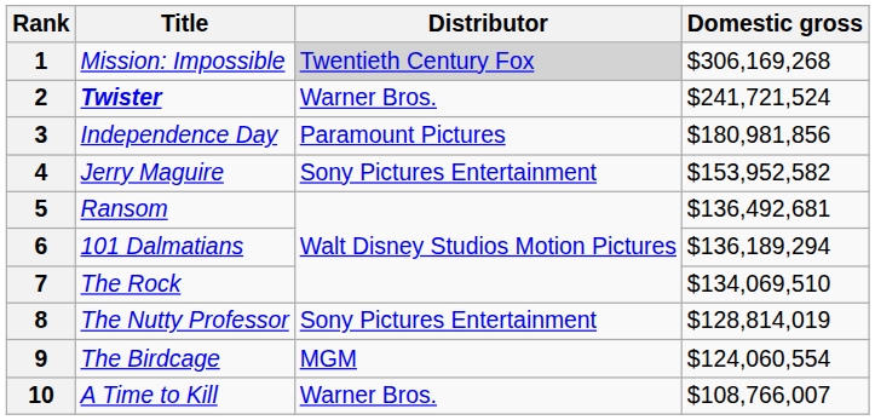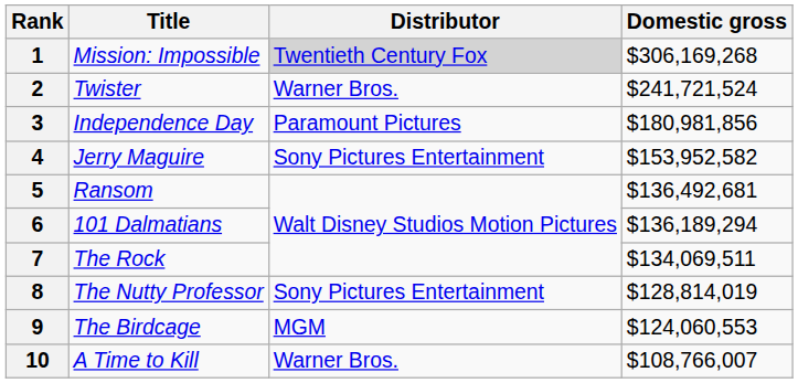 <table class="wikitable" style="margin:auto; margin:auto;">
 <tr>
 <th>Rank</th>
 <th>Title</th>
 <th>Distributor</th>
 <th>Domestic gross </th>
 </tr>
 <tr>
 <th style="text-align:center;">1</th>
 <td><em><a href='#'>Mission: Impossible</a></em></td>
 <td style="background: lightgrey;"><a href='#'>Twentieth Century Fox</a></td>
 <td>$306,169,268</td>
 </tr>
 <tr>
 <th style="text-align:center;">2</th>
-<td><strong><em><a href='#'>Twister</a></em></strong></td>
+<td><em><a href='#'>Twister</a></em></td>
 <td><a href='#'>Warner Bros.</a></td>
 <td>$241,721,524</td>
 </tr>
 <tr>
 <th style="text-align:center;">3</th>
 <td><em><a href='#'>Independence Day</a></em></td>
 <td><a href='#'>Paramount Pictures</a></td>
 <td>$180,981,856</td>
 </tr>
 <tr>
 <th style="text-align:center;">4</th>
 <td><em><a href='#'>Jerry Maguire</a></em></td>
 <td><a href='#'>Sony Pictures Entertainment</a></td>
 <td>$153,952,582</td>
 </tr>
 <tr>
 <th style="text-align:center;">5</th>
 <td><em><a href='#'>Ransom</a></em></td>
 <td rowspan="3"><a href='#'>Walt Disney Studios Motion Pictures</a></td>
 <td>$136,492,681</td>
 </tr>
 <tr>
 <th style="text-align:center;">6</th>
 <td><em><a href='#'>101 Dalmatians</a></em></td>
 <td>$136,189,294</td>
 </tr>
 <tr>
 <th style="text-align:center;">7</th>
 <td><em><a href='#'>The Rock</a></em></td>
-<td>$134,069,510</td>
+<td>$134,069,511</td>
 </tr>
 <tr>
 <th style="text-align:center;">8</th>
 <td><em><a href='#'>The Nutty Professor</a></em></td>
 <td><a href='#'>Sony Pictures Entertainment</a></td>
 <td>$128,814,019</td>
 </tr>
 <tr>
 <th style="text-align:center;">9</th>
 <td><em><a href='#'>The Birdcage</a></em></td>
 <td><a href='#'>MGM</a></td>
-<td>$124,060,554</td>
+<td>$124,060,553</td>
 </tr>
 <tr>
 <th style="text-align:center;">10</th>
 <td><em><a href='#'>A Time to Kill</a></em></td>
 <td><a href='#'>Warner Bros.</a></td>
 <td>$108,766,007</td>
 </tr>
 </table>
